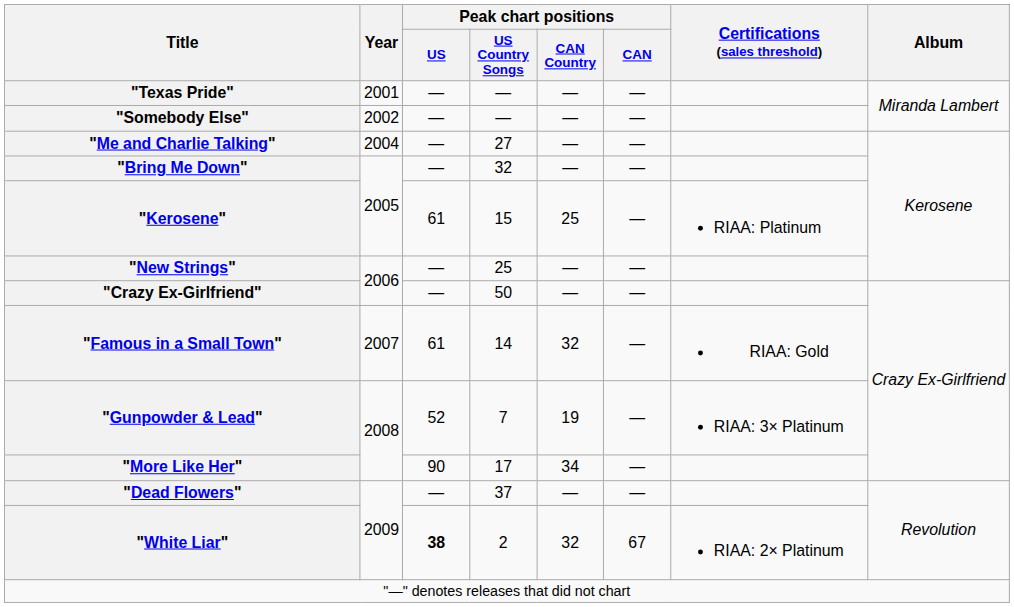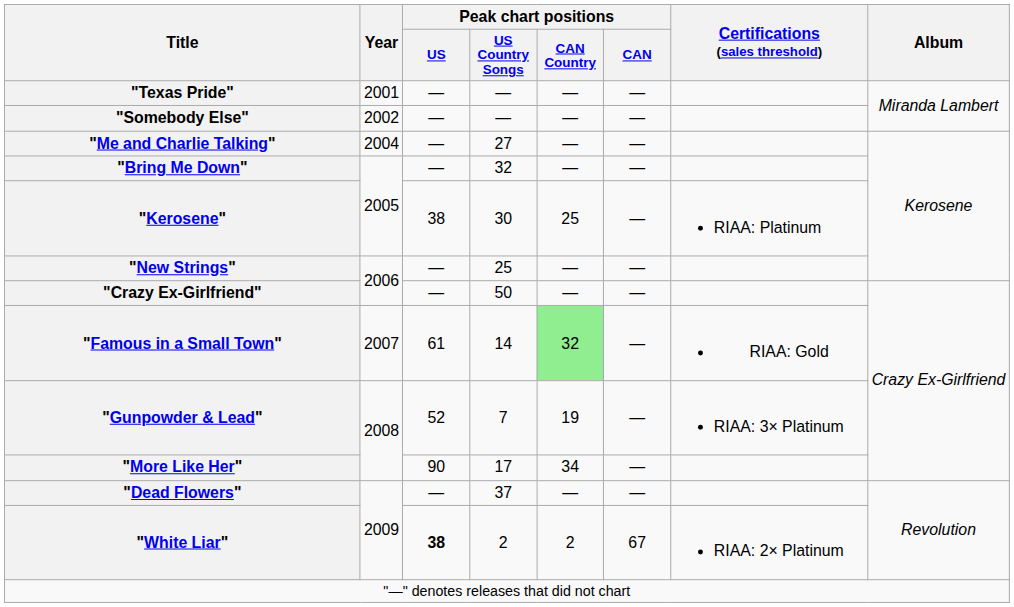 <table class="wikitable plainrowheaders" style="text-align:center;">
 <tr>
 <th rowspan="2" scope="col" style="width:22em;">Title</th>
 <th scope="col" rowspan="2">Year</th>
 <th colspan="4">Peak chart positions</th>
 <th scope="col" rowspan="2" style="width:12em;"><a href='#'>Certifications</a><br><small>(<a href='#'>sales threshold</a>)</small></th>
 <th scope="col" rowspan="2">Album</th>
 </tr>
 <tr>
 <th scope="col" style="width:4.5em;font-size:85%;"><a href='#'>US</a><br></th>
 <th scope="col" style="width:4.5em;font-size:85%;"><a href='#'>US Country Songs</a><br></th>
 <th scope="col" style="width:4.5em;font-size:85%;"><a href='#'>CAN Country</a><br></th>
 <th scope="col" style="width:4.5em;font-size:85%;"><a href='#'>CAN</a><br></th>
 </tr>
 <tr>
 <th scope="row">"Texas Pride"</th>
 <td>2001</td>
 <td>—</td>
 <td>—</td>
 <td>—</td>
 <td>—</td>
 <td></td>
 <td rowspan="2"><em>Miranda Lambert</em></td>
 </tr>
 <tr>
 <th scope="row">"Somebody Else"</th>
 <td>2002</td>
 <td>—</td>
 <td>—</td>
 <td>—</td>
 <td>—</td>
 <td></td>
 </tr>
 <tr>
 <th scope="row">"<a href='#'>Me and Charlie Talking</a>"</th>
 <td>2004</td>
 <td>—</td>
 <td>27</td>
 <td>—</td>
 <td>—</td>
 <td></td>
 <td rowspan="4"><em>Kerosene</em></td>
 </tr>
 <tr>
 <th scope="row">"<a href='#'>Bring Me Down</a>"</th>
 <td rowspan="2">2005</td>
 <td>—</td>
 <td>32</td>
 <td>—</td>
 <td>—</td>
 <td></td>
 </tr>
 <tr>
 <th scope="row">"<a href='#'>Kerosene</a>"</th>
-<td>61</td>
-<td>15</td>
+<td>38</td>
+<td>30</td>
 <td>25</td>
 <td>—</td>
 <td align="left"><br><ul><li>RIAA: Platinum</li></ul></td>
 </tr>
 <tr>
 <th scope="row">"<a href='#'>New Strings</a>"</th>
 <td rowspan="2">2006</td>
 <td>—</td>
 <td>25</td>
 <td>—</td>
 <td>—</td>
 <td></td>
 </tr>
 <tr>
 <th scope="row">"Crazy Ex-Girlfriend"</th>
 <td>—</td>
 <td>50</td>
 <td>—</td>
 <td>—</td>
 <td></td>
 <td rowspan="4"><em>Crazy Ex-Girlfriend</em></td>
 </tr>
 <tr>
 <th scope="row">"<a href='#'>Famous in a Small Town</a>"</th>
 <td>2007</td>
 <td>61</td>
 <td>14</td>
-<td>32</td>
+<td style="background: lightgreen;">32</td>
 <td>—</td>
 <td><br><ul><li>RIAA: Gold</li></ul></td>
 </tr>
 <tr>
 <th scope="row">"<a href='#'>Gunpowder & Lead</a>"</th>
 <td rowspan="2">2008</td>
 <td>52</td>
 <td>7</td>
 <td>19</td>
 <td>—</td>
 <td align="left"><br><ul><li>RIAA: 3× Platinum</li></ul></td>
 </tr>
 <tr>
 <th scope="row">"<a href='#'>More Like Her</a>"</th>
 <td>90</td>
 <td>17</td>
 <td>34</td>
 <td>—</td>
 <td></td>
 </tr>
 <tr>
 <th scope="row">"<a href='#'>Dead Flowers</a>"</th>
 <td rowspan="2">2009</td>
 <td>—</td>
 <td>37</td>
 <td>—</td>
 <td>—</td>
 <td></td>
 <td rowspan="2"><em>Revolution</em></td>
 </tr>
 <tr>
 <th scope="row">"<a href='#'>White Liar</a>"</th>
 <td><strong>38</strong></td>
 <td>2</td>
-<td>32</td>
+<td>2</td>
 <td>67</td>
 <td align="left"><br><ul><li>RIAA: 2× Platinum</li></ul></td>
 </tr>
 <tr>
 <td colspan="8" style="font-size:90%">"—" denotes releases that did not chart</td>
 </tr>
 </table>
